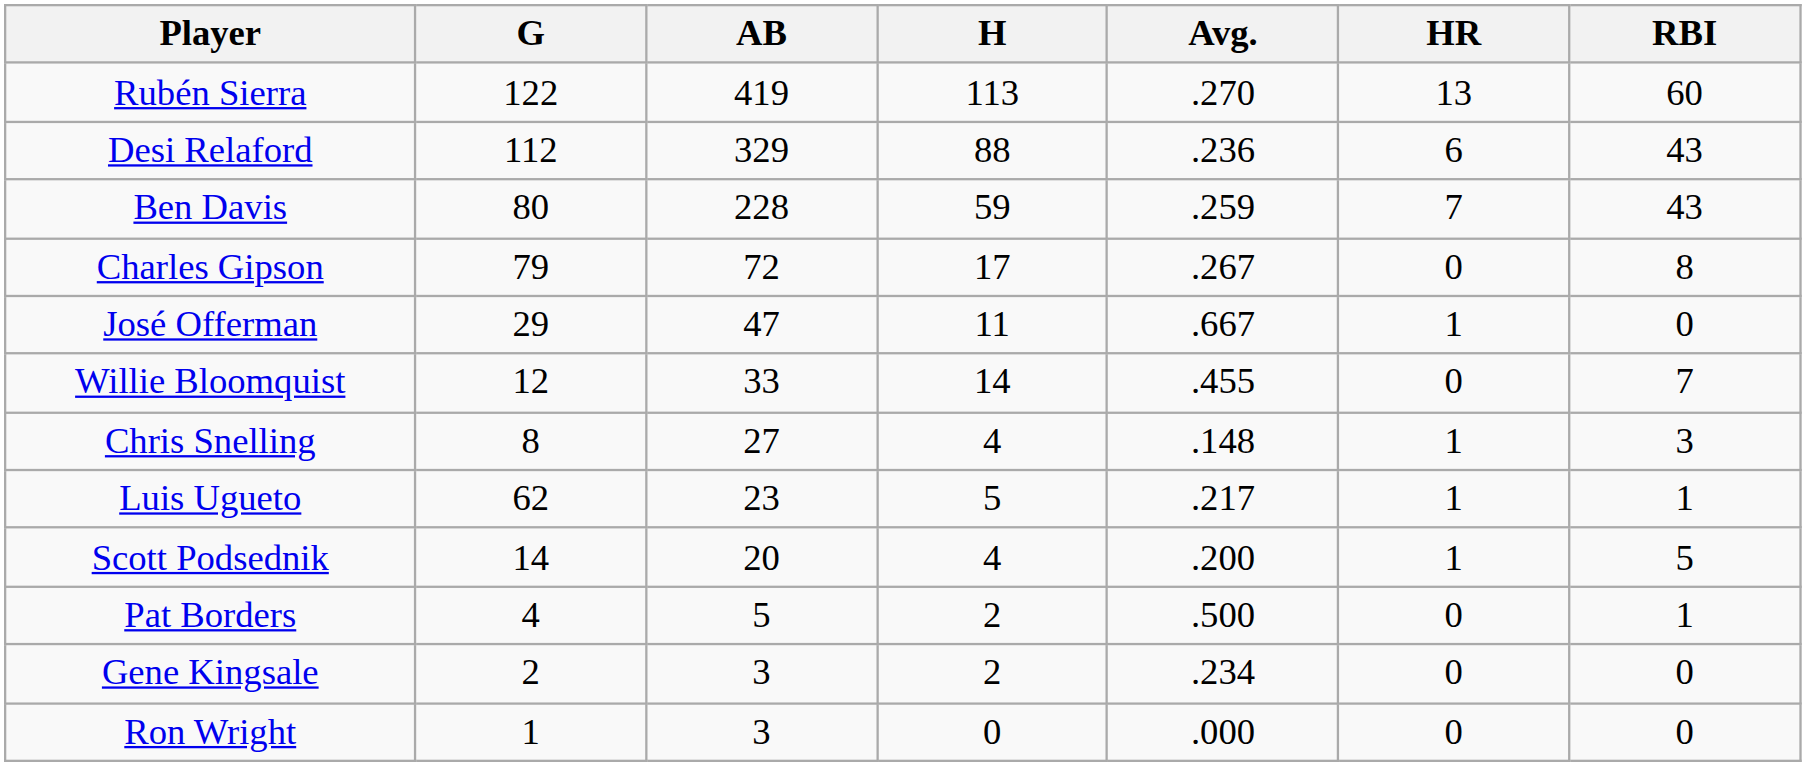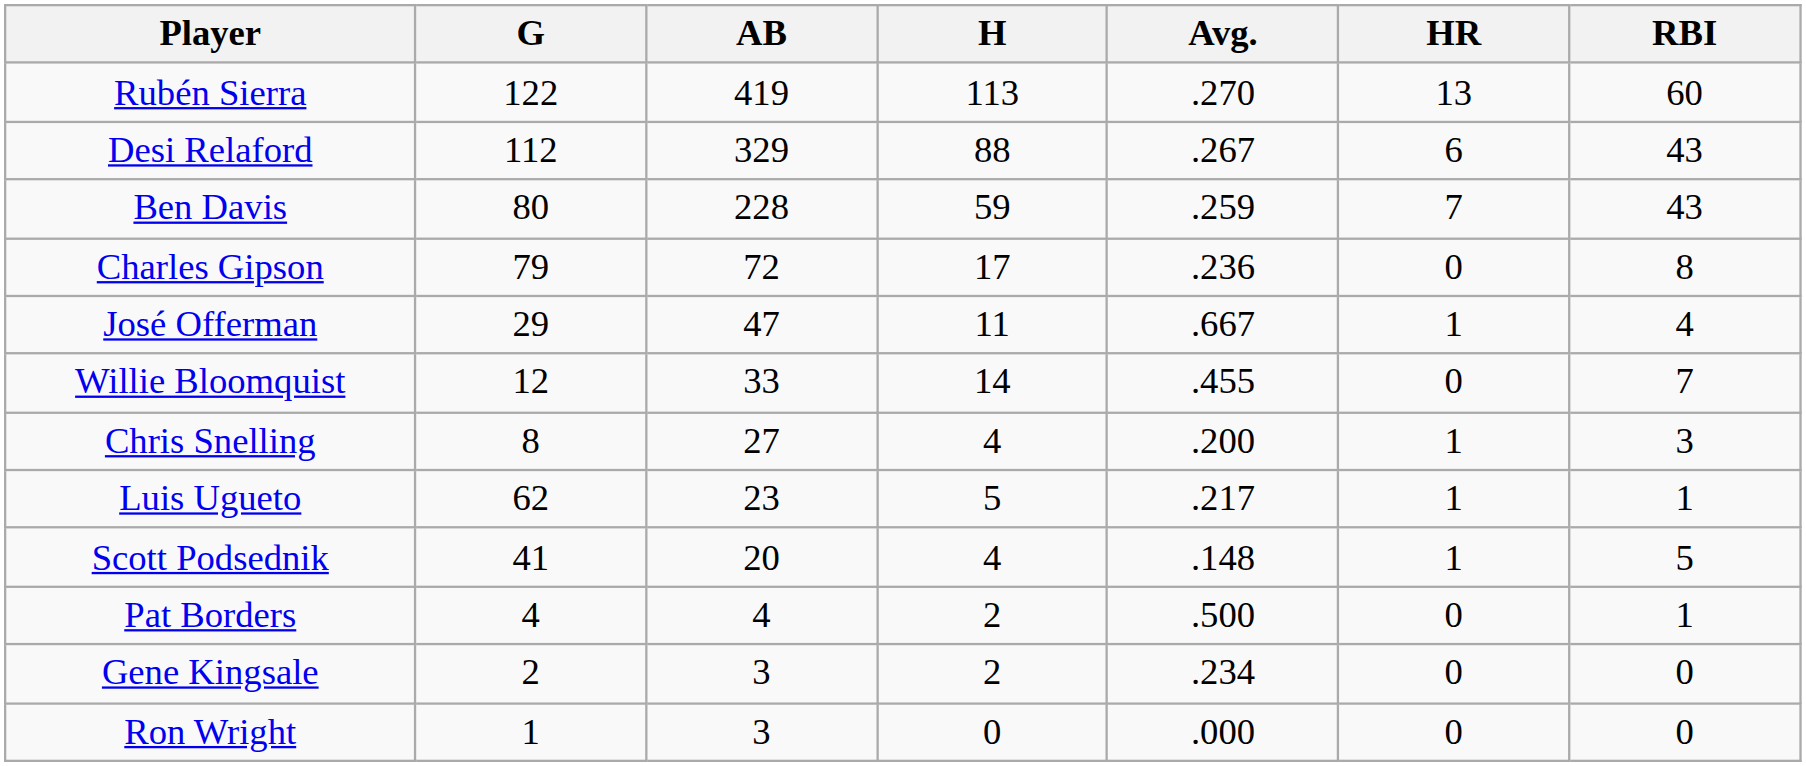 <table class="wikitable sortable">
 <tr>
 <th bgcolor="#DDDDFF" width="16%">Player</th>
 <th bgcolor="#DDDDFF" width="9%">G</th>
 <th bgcolor="#DDDDFF" width="9%">AB</th>
 <th bgcolor="#DDDDFF" width="9%">H</th>
 <th bgcolor="#DDDDFF" width="9%">Avg.</th>
 <th bgcolor="#DDDDFF" width="9%">HR</th>
 <th bgcolor="#DDDDFF" width="9%">RBI</th>
 </tr>
 <tr align="center">
 <td><a href='#'>Rubén Sierra</a></td>
 <td>122</td>
 <td>419</td>
 <td>113</td>
 <td>.270</td>
 <td>13</td>
 <td>60</td>
 </tr>
 <tr align="center">
 <td><a href='#'>Desi Relaford</a></td>
 <td>112</td>
 <td>329</td>
 <td>88</td>
-<td>.236</td>
+<td>.267</td>
 <td>6</td>
 <td>43</td>
 </tr>
 <tr align="center">
 <td><a href='#'>Ben Davis</a></td>
 <td>80</td>
 <td>228</td>
 <td>59</td>
 <td>.259</td>
 <td>7</td>
 <td>43</td>
 </tr>
 <tr align="center">
 <td><a href='#'>Charles Gipson</a></td>
 <td>79</td>
 <td>72</td>
 <td>17</td>
-<td>.267</td>
+<td>.236</td>
 <td>0</td>
 <td>8</td>
 </tr>
 <tr align="center">
 <td><a href='#'>José Offerman</a></td>
 <td>29</td>
 <td>47</td>
 <td>11</td>
 <td>.667</td>
 <td>1</td>
-<td>0</td>
+<td>4</td>
 </tr>
 <tr align="center">
 <td><a href='#'>Willie Bloomquist</a></td>
 <td>12</td>
 <td>33</td>
 <td>14</td>
 <td>.455</td>
 <td>0</td>
 <td>7</td>
 </tr>
 <tr align="center">
 <td><a href='#'>Chris Snelling</a></td>
 <td>8</td>
 <td>27</td>
 <td>4</td>
-<td>.148</td>
+<td>.200</td>
 <td>1</td>
 <td>3</td>
 </tr>
 <tr align="center">
 <td><a href='#'>Luis Ugueto</a></td>
 <td>62</td>
 <td>23</td>
 <td>5</td>
 <td>.217</td>
 <td>1</td>
 <td>1</td>
 </tr>
 <tr align="center">
 <td><a href='#'>Scott Podsednik</a></td>
-<td>14</td>
+<td>41</td>
 <td>20</td>
 <td>4</td>
-<td>.200</td>
+<td>.148</td>
 <td>1</td>
 <td>5</td>
 </tr>
 <tr align="center">
 <td><a href='#'>Pat Borders</a></td>
 <td>4</td>
-<td>5</td>
+<td>4</td>
 <td>2</td>
 <td>.500</td>
 <td>0</td>
 <td>1</td>
 </tr>
 <tr align="center">
 <td><a href='#'>Gene Kingsale</a></td>
 <td>2</td>
 <td>3</td>
 <td>2</td>
 <td>.234</td>
 <td>0</td>
 <td>0</td>
 </tr>
 <tr align="center">
 <td><a href='#'>Ron Wright</a></td>
 <td>1</td>
 <td>3</td>
 <td>0</td>
 <td>.000</td>
 <td>0</td>
 <td>0</td>
 </tr>
 </table>
